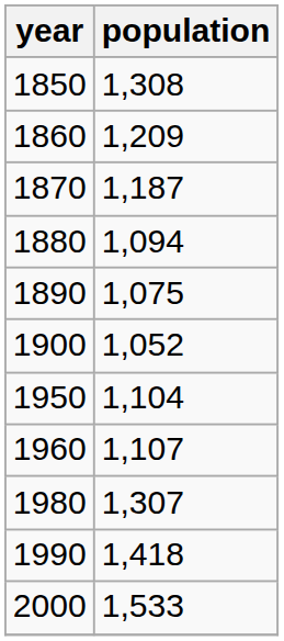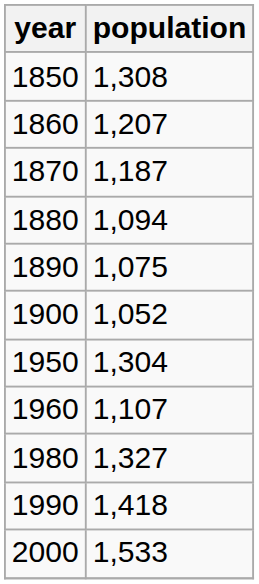 <table class="wikitable">
 <tr>
 <th>year</th>
 <th>population</th>
 </tr>
 <tr>
 <td>1850</td>
 <td>1,308</td>
 </tr>
 <tr>
 <td>1860</td>
-<td>1,209</td>
+<td>1,207</td>
 </tr>
 <tr>
 <td>1870</td>
 <td>1,187</td>
 </tr>
 <tr>
 <td>1880</td>
 <td>1,094</td>
 </tr>
 <tr>
 <td>1890</td>
 <td>1,075</td>
 </tr>
 <tr>
 <td>1900</td>
 <td>1,052</td>
 </tr>
 <tr>
 <td>1950</td>
-<td>1,104</td>
+<td>1,304</td>
 </tr>
 <tr>
 <td>1960</td>
 <td>1,107</td>
 </tr>
 <tr>
 <td>1980</td>
-<td>1,307</td>
+<td>1,327</td>
 </tr>
 <tr>
 <td>1990</td>
 <td>1,418</td>
 </tr>
 <tr>
 <td>2000</td>
 <td>1,533</td>
 </tr>
 <tr>
 </tr>
 </table>
